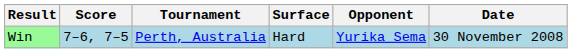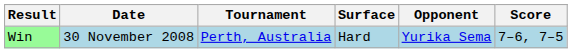 <table class="sortable wikitable" style=font-size:97%>
 <tr>
 <th>Result</th>
-<th>Score</th>
+<th>Date</th>
 <th>Tournament</th>
 <th>Surface</th>
 <th>Opponent</th>
-<th>Date</th>
+<th>Score</th>
 </tr>
 <tr style="background:lightblue;">
 <td bgcolor=98FB98>Win</td>
-<td>7–6, 7–5</td>
+<td>30 November 2008</td>
 <td><a href='#'>Perth, Australia</a></td>
 <td>Hard</td>
 <td> <a href='#'>Yurika Sema</a></td>
-<td>30 November 2008</td>
+<td>7–6, 7–5</td>
 </tr>
 </table>
